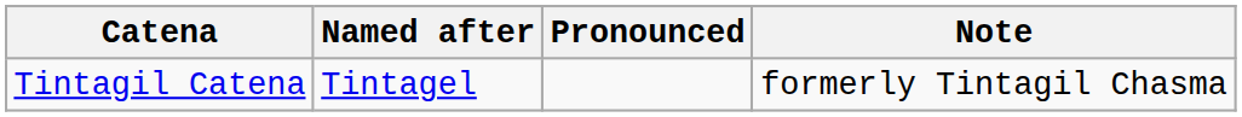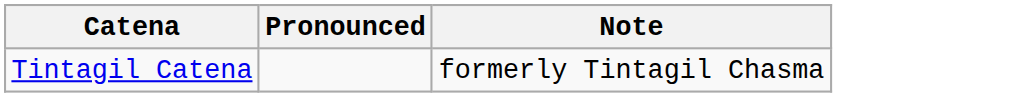 <table class="wikitable">
 <tr>
 <th>Catena</th>
-<th>Named after</th>
 <th>Pronounced</th>
 <th>Note</th>
 </tr>
 <tr>
 <td><a href='#'>Tintagil Catena</a></td>
-<td><a href='#'>Tintagel</a></td>
 <td></td>
 <td>formerly Tintagil Chasma</td>
 </tr>
 </table>
